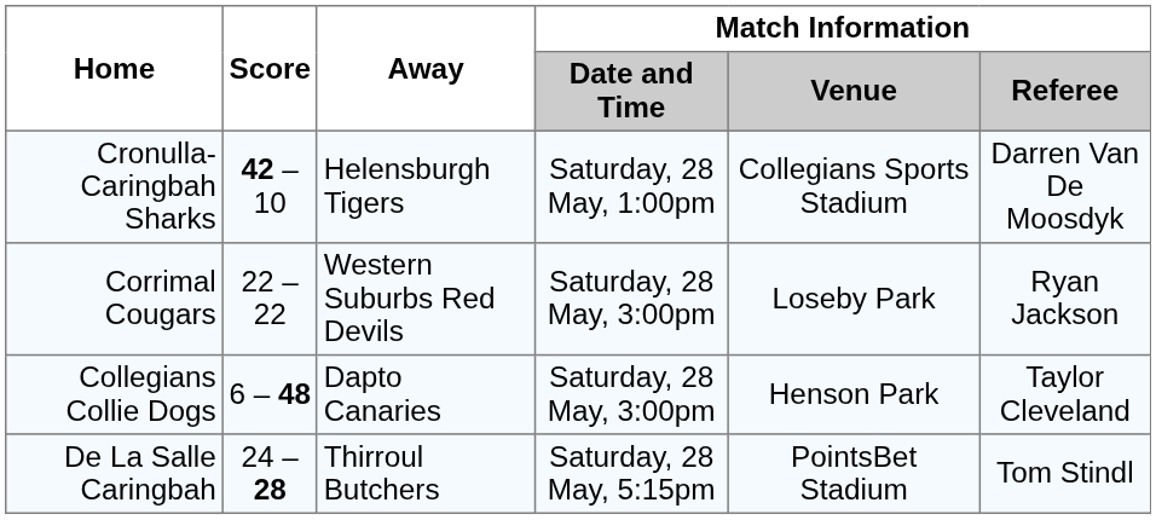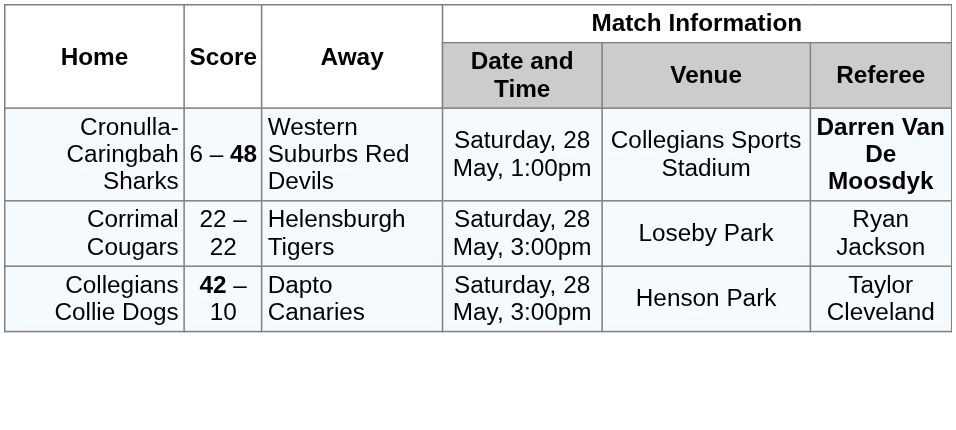 <table border="1" cellpadding="3" cellspacing="0" width="100%" style="border-collapse:collapse;  text-align:center;">
 <tr>
 <th rowspan="2" width="19%">Home</th>
 <th rowspan="2" width="8%">Score</th>
 <th rowspan="2" width="19%">Away</th>
 <th colspan="3">Match Information</th>
 </tr>
 <tr style="background:#CCCCCC">
 <th width="17%">Date and Time</th>
 <th width="22%">Venue</th>
 <th width="50%">Referee</th>
 </tr>
 <tr style="text-align:center; background:#f5faff;">
 <td align="right">Cronulla-Caringbah Sharks </td>
-<td><strong>42</strong> – 10</td>
-<td align="left"> Helensburgh Tigers</td>
+<td>6 – <strong>48</strong></td>
+<td align="left"> Western Suburbs Red Devils</td>
 <td>Saturday, 28 May, 1:00pm</td>
 <td>Collegians Sports Stadium</td>
-<td>Darren Van De Moosdyk</td>
+<td><strong>Darren Van De Moosdyk</strong></td>
 </tr>
 <tr style="text-align:center; background:#f5faff;">
 <td align="right">Corrimal Cougars </td>
 <td>22 – 22</td>
-<td align="left"> Western Suburbs Red Devils</td>
+<td align="left"> Helensburgh Tigers</td>
 <td>Saturday, 28 May, 3:00pm</td>
 <td>Loseby Park</td>
 <td>Ryan Jackson</td>
 </tr>
 <tr style="text-align:center; background:#f5faff;">
 <td align="right">Collegians Collie Dogs </td>
-<td>6 – <strong>48</strong></td>
+<td><strong>42</strong> – 10</td>
 <td align="left"> Dapto Canaries</td>
 <td>Saturday, 28 May, 3:00pm</td>
 <td>Henson Park</td>
 <td>Taylor Cleveland</td>
 </tr>
-<tr style="text-align:center; background:#f5faff;">
-<td align="right">De La Salle Caringbah </td>
-<td>24 – <strong>28</strong></td>
-<td align="left"> Thirroul Butchers</td>
-<td>Saturday, 28 May, 5:15pm</td>
-<td>PointsBet Stadium</td>
-<td>Tom Stindl</td>
-</tr>
 </table>
